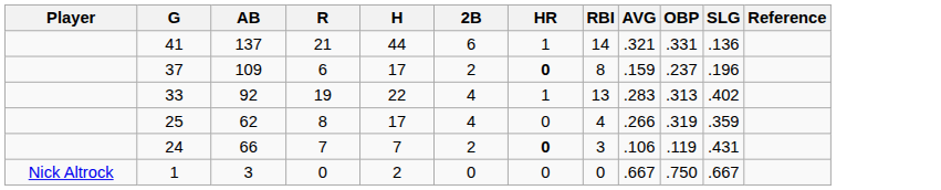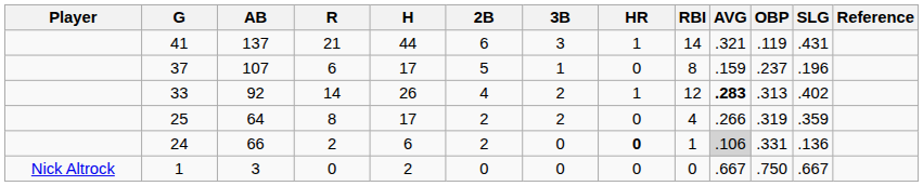 <table class="wikitable sortable" style="text-align:center; font-size: 95%;">
 <tr>
 <th bgcolor="#DDDDFF" width="16%">Player</th>
 <th bgcolor="#DDDDFF" width="9%">G</th>
 <th bgcolor="#DDDDFF" width="9%">AB</th>
 <th bgcolor="#DDDDFF" width="9%">R</th>
 <th bgcolor="#DDDDFF" width="9%">H</th>
 <th bgcolor="#DDDDFF" width="9%">2B</th>
+<th bgcolor="#DDDDFF" width="9%">3B</th>
 <th bgcolor="#DDDFFF" width="9%">HR</th>
 <th>RBI</th>
 <th>AVG</th>
 <th>OBP</th>
 <th>SLG</th>
 <th>Reference</th>
 </tr>
 <tr>
 <td></td>
 <td>41</td>
 <td>137</td>
 <td>21</td>
 <td>44</td>
 <td>6</td>
+<td>3</td>
 <td>1</td>
 <td>14</td>
 <td>.321</td>
-<td>.331</td>
-<td>.136</td>
+<td>.119</td>
+<td>.431</td>
 <td></td>
 </tr>
 <tr>
 <td></td>
 <td>37</td>
-<td>109</td>
+<td>107</td>
 <td>6</td>
 <td>17</td>
-<td>2</td>
-<td><strong>0</strong></td>
+<td>5</td>
+<td>1</td>
+<td>0</td>
 <td>8</td>
 <td>.159</td>
 <td>.237</td>
 <td>.196</td>
 <td></td>
 </tr>
 <tr>
 <td></td>
 <td>33</td>
 <td>92</td>
-<td>19</td>
-<td>22</td>
+<td>14</td>
+<td>26</td>
 <td>4</td>
+<td>2</td>
 <td>1</td>
-<td>13</td>
-<td>.283</td>
+<td>12</td>
+<td><strong>.283</strong></td>
 <td>.313</td>
 <td>.402</td>
 <td></td>
 </tr>
 <tr>
 <td></td>
 <td>25</td>
-<td>62</td>
+<td>64</td>
 <td>8</td>
 <td>17</td>
-<td>4</td>
+<td>2</td>
+<td>2</td>
 <td>0</td>
 <td>4</td>
 <td>.266</td>
 <td>.319</td>
 <td>.359</td>
 <td></td>
 </tr>
 <tr>
 <td></td>
 <td>24</td>
 <td>66</td>
-<td>7</td>
-<td>7</td>
 <td>2</td>
+<td>6</td>
+<td>2</td>
+<td>0</td>
 <td><strong>0</strong></td>
-<td>3</td>
-<td>.106</td>
-<td>.119</td>
-<td>.431</td>
+<td>1</td>
+<td style="background: lightgrey;">.106</td>
+<td>.331</td>
+<td>.136</td>
 <td></td>
 </tr>
 <tr>
 <td><a href='#'>Nick Altrock</a></td>
 <td>1</td>
 <td>3</td>
 <td>0</td>
 <td>2</td>
 <td>0</td>
 <td>0</td>
 <td>0</td>
+<td>0</td>
 <td>.667</td>
 <td>.750</td>
 <td>.667</td>
 <td></td>
 </tr>
 </table>
